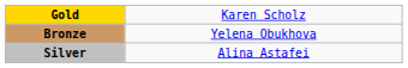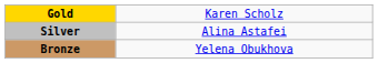 <table class="wikitable" style="text-align:center; " width="35%">
 <tr>
 <td bgcolor="gold"><strong>Gold</strong></td>
 <td><a href='#'>Karen Scholz</a><br>  <small><em></em></small></td>
 </tr>
 <tr>
+<td bgcolor="silver"><strong>Silver</strong></td>
+<td><a href='#'>Alina Astafei</a><br>  <small><em></em></small></td>
+</tr>
+<tr>
 <td bgcolor="CC9966"><strong>Bronze</strong></td>
 <td><a href='#'>Yelena Obukhova</a><br>  <small><em></em></small></td>
 </tr>
-<tr>
-<td bgcolor="silver"><strong>Silver</strong></td>
-<td><a href='#'>Alina Astafei</a><br>  <small><em></em></small></td>
-</tr>
 </table>
